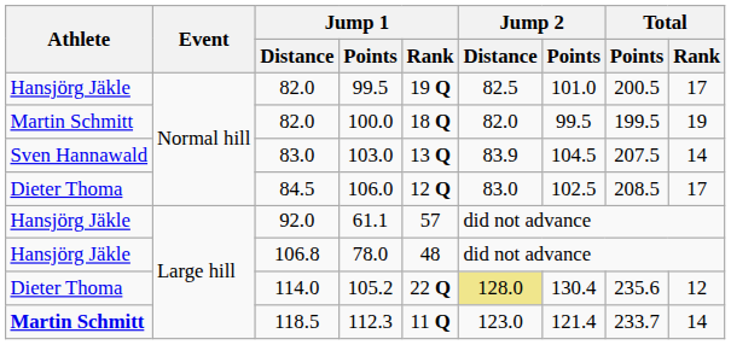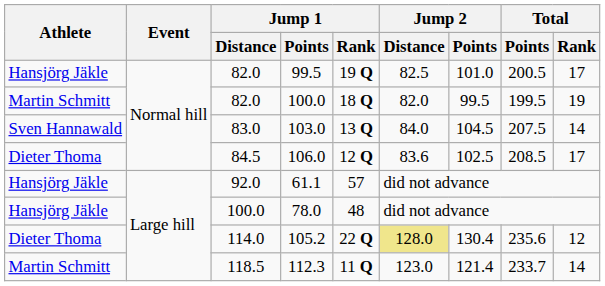 <table class="wikitable" style="font-size:90%">
 <tr>
 <th rowspan="2">Athlete</th>
 <th rowspan="2">Event</th>
 <th colspan="3">Jump 1</th>
 <th colspan="2">Jump 2</th>
 <th colspan="2">Total</th>
 </tr>
 <tr>
 <th>Distance</th>
 <th>Points</th>
 <th>Rank</th>
 <th>Distance</th>
 <th>Points</th>
 <th>Points</th>
 <th>Rank</th>
 </tr>
 <tr>
 <td><a href='#'>Hansjörg Jäkle</a></td>
 <td rowspan="4">Normal hill</td>
 <td align="center">82.0</td>
 <td align="center">99.5</td>
 <td align="center">19 <strong>Q</strong></td>
 <td align="center">82.5</td>
 <td align="center">101.0</td>
 <td align="center">200.5</td>
 <td align="center">17</td>
 </tr>
 <tr>
 <td><a href='#'>Martin Schmitt</a></td>
 <td align="center">82.0</td>
 <td align="center">100.0</td>
 <td align="center">18 <strong>Q</strong></td>
 <td align="center">82.0</td>
 <td align="center">99.5</td>
 <td align="center">199.5</td>
 <td align="center">19</td>
 </tr>
 <tr>
 <td><a href='#'>Sven Hannawald</a></td>
 <td align="center">83.0</td>
 <td align="center">103.0</td>
 <td align="center">13 <strong>Q</strong></td>
-<td align="center">83.9</td>
+<td align="center">84.0</td>
 <td align="center">104.5</td>
 <td align="center">207.5</td>
 <td align="center">14</td>
 </tr>
 <tr>
 <td><a href='#'>Dieter Thoma</a></td>
 <td align="center">84.5</td>
 <td align="center">106.0</td>
 <td align="center">12 <strong>Q</strong></td>
-<td align="center">83.0</td>
+<td align="center">83.6</td>
 <td align="center">102.5</td>
 <td align="center">208.5</td>
 <td align="center">17</td>
 </tr>
 <tr>
 <td><a href='#'>Hansjörg Jäkle</a></td>
 <td rowspan="4">Large hill</td>
 <td align="center">92.0</td>
 <td align="center">61.1</td>
 <td align="center">57</td>
 <td colspan="4">did not advance</td>
 </tr>
 <tr>
 <td><a href='#'>Hansjörg Jäkle</a></td>
-<td align="center">106.8</td>
+<td align="center">100.0</td>
 <td align="center">78.0</td>
 <td align="center">48</td>
 <td colspan="4">did not advance</td>
 </tr>
 <tr>
 <td><a href='#'>Dieter Thoma</a></td>
 <td align="center">114.0</td>
 <td align="center">105.2</td>
 <td align="center">22 <strong>Q</strong></td>
 <td align="center" style="background: khaki;">128.0</td>
 <td align="center">130.4</td>
 <td align="center">235.6</td>
 <td align="center">12</td>
 </tr>
 <tr>
-<td><strong><a href='#'>Martin Schmitt</a></strong></td>
+<td><a href='#'>Martin Schmitt</a></td>
 <td align="center">118.5</td>
 <td align="center">112.3</td>
 <td align="center">11 <strong>Q</strong></td>
 <td align="center">123.0</td>
 <td align="center">121.4</td>
 <td align="center">233.7</td>
 <td align="center">14</td>
 </tr>
 </table>
